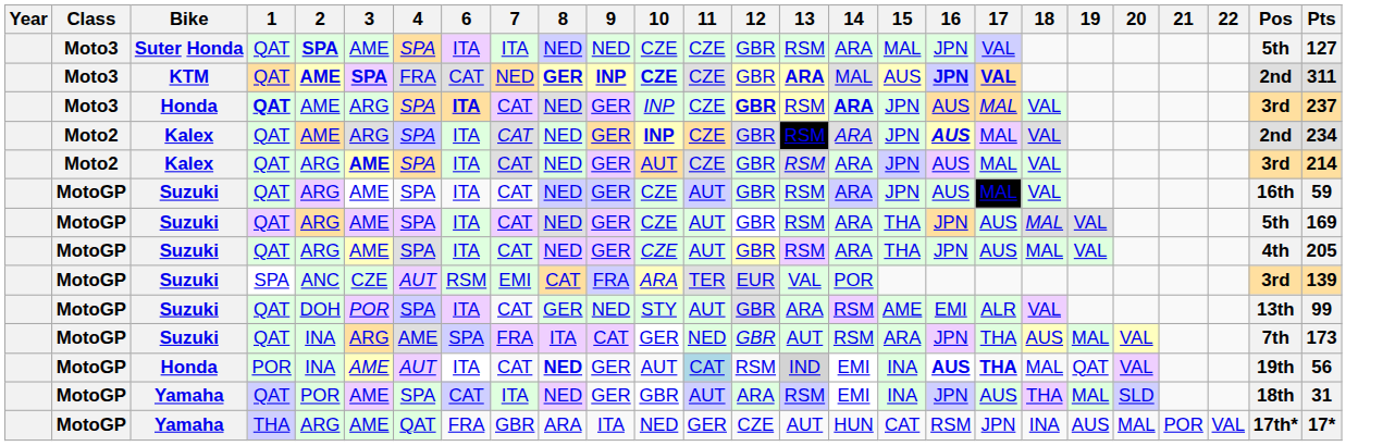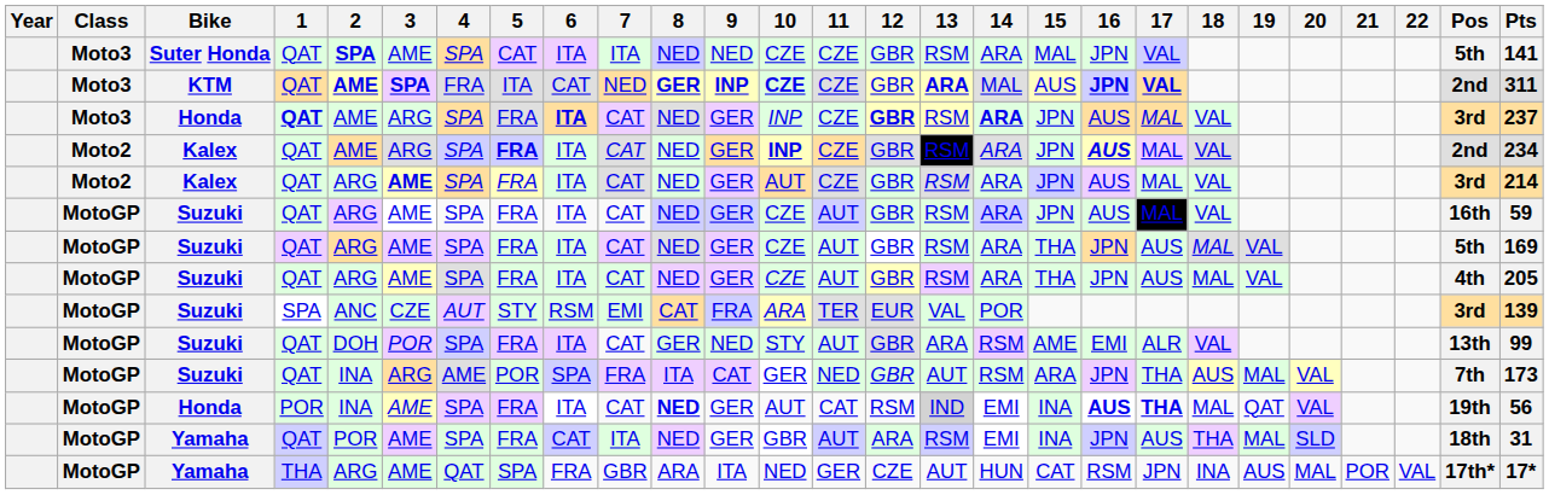 <table class="wikitable" style="text-align:center;">
 <tr>
 <th>Year</th>
 <th>Class</th>
 <th>Bike</th>
 <th>1</th>
 <th>2</th>
 <th>3</th>
 <th>4</th>
+<th>5</th>
 <th>6</th>
 <th>7</th>
 <th>8</th>
 <th>9</th>
 <th>10</th>
 <th>11</th>
 <th>12</th>
 <th>13</th>
 <th>14</th>
 <th>15</th>
 <th>16</th>
 <th>17</th>
 <th>18</th>
 <th>19</th>
 <th>20</th>
 <th>21</th>
 <th>22</th>
 <th>Pos</th>
 <th>Pts</th>
 </tr>
 <tr>
 <th></th>
 <th>Moto3</th>
 <th><a href='#'>Suter</a> <a href='#'>Honda</a></th>
 <td style="background:#dfffdf;"><a href='#'>QAT</a><br></td>
 <td style="background:#dfffdf;"><strong><a href='#'>SPA</a></strong><br></td>
 <td style="background:#DFFFDF;"><a href='#'>AME</a><br></td>
 <td style="background:#ffdf9f;"><em><a href='#'>SPA</a></em><br></td>
+<td style="background:#efcfff;"><a href='#'>CAT</a><br></td>
 <td style="background:#efcfff;"><a href='#'>ITA</a><br></td>
 <td style="background:#DFFFDF;"><a href='#'>ITA</a><br></td>
 <td style="background:#cfcfff;"><a href='#'>NED</a><br></td>
 <td style="background:#dfffdf;"><a href='#'>NED</a><br></td>
 <td style="background:#dfffdf;"><a href='#'>CZE</a><br></td>
 <td style="background:#dfffdf;"><a href='#'>CZE</a><br></td>
 <td style="background:#dfffdf;"><a href='#'>GBR</a><br></td>
 <td style="background:#dfffdf;"><a href='#'>RSM</a><br></td>
 <td style="background:#dfffdf;"><a href='#'>ARA</a><br></td>
 <td style="background:#dfffdf;"><a href='#'>MAL</a><br></td>
 <td style="background:#dfffdf;"><a href='#'>JPN</a><br></td>
 <td style="background:#cfcfff;"><a href='#'>VAL</a><br></td>
 <td></td>
 <td></td>
 <td></td>
 <td></td>
 <td></td>
 <th>5th</th>
-<th>127</th>
+<th>141</th>
 </tr>
 <tr>
 <th></th>
 <th>Moto3</th>
 <th><a href='#'>KTM</a></th>
 <td style="background:#ffdf9f;"><a href='#'>QAT</a><br></td>
 <td style="background:#ffffbf;"><strong><a href='#'>AME</a></strong><br></td>
 <td style="background:#efcfff;"><strong><a href='#'>SPA</a></strong><br></td>
 <td style="background:#dfdfdf;"><a href='#'>FRA</a><br></td>
+<td style="background:#dfdfdf;"><a href='#'>ITA</a><br></td>
 <td style="background:#dfdfdf;"><a href='#'>CAT</a><br></td>
 <td style="background:#ffdf9f;"><a href='#'>NED</a><br></td>
 <td style="background:#ffffbf;"><strong><a href='#'>GER</a></strong><br></td>
 <td style="background:#ffffbf;"><strong><a href='#'>INP</a></strong><br></td>
 <td style="background:#dfffdf;"><strong><a href='#'>CZE</a></strong><br></td>
 <td style="background:#dfdfdf;"><a href='#'>CZE</a><br></td>
 <td style="background:#ffffbf;"><a href='#'>GBR</a><br></td>
 <td style="background:#ffffbf;"><strong><a href='#'>ARA</a></strong><br></td>
 <td style="background:#dfdfdf;"><a href='#'>MAL</a><br></td>
 <td style="background:#ffffbf;"><a href='#'>AUS</a><br></td>
 <td style="background:#cfcfff;"><strong><a href='#'>JPN</a></strong><br></td>
 <td style="background:#ffdf9f;"><strong><a href='#'>VAL</a></strong><br></td>
 <td></td>
 <td></td>
 <td></td>
 <td></td>
 <td></td>
 <th style="background:#dfdfdf;">2nd</th>
 <th style="background:#dfdfdf;">311</th>
 </tr>
 <tr>
 <th></th>
 <th>Moto3</th>
 <th><a href='#'>Honda</a></th>
 <td style="background:#dfffdf;"><strong><a href='#'>QAT</a></strong><br></td>
 <td style="background:#dfffdf;"><a href='#'>AME</a><br></td>
 <td style="background:#dfffdf;"><a href='#'>ARG</a><br></td>
 <td style="background:#ffdf9f;"><em><a href='#'>SPA</a></em><br></td>
+<td style="background:#dfdfdf;"><a href='#'>FRA</a><br></td>
 <td style="background:#ffdf9f;"><strong><a href='#'>ITA</a></strong><br></td>
 <td style="background:#efcfff;"><a href='#'>CAT</a><br></td>
 <td style="background:#dfdfdf;"><a href='#'>NED</a><br></td>
 <td style="background:#efcfff;"><a href='#'>GER</a><br></td>
 <td style="background:#dfffdf;"><em><a href='#'>INP</a></em><br></td>
 <td style="background:#dfffdf;"><a href='#'>CZE</a><br></td>
 <td style="background:#ffffbf;"><strong><a href='#'>GBR</a></strong><br></td>
 <td style="background:#ffffbf;"><a href='#'>RSM</a><br></td>
 <td style="background:#dfffdf;"><strong><a href='#'>ARA</a></strong><br></td>
 <td style="background:#dfffdf;"><a href='#'>JPN</a><br></td>
 <td style="background:#ffdf9f;"><a href='#'>AUS</a><br></td>
 <td style="background:#ffdf9f;"><em><a href='#'>MAL</a></em><br></td>
 <td style="background:#dfffdf;"><a href='#'>VAL</a><br></td>
 <td></td>
 <td></td>
 <td></td>
 <td></td>
 <th style="background:#ffdf9f;">3rd</th>
 <th style="background:#ffdf9f;">237</th>
 </tr>
 <tr>
 <th></th>
 <th>Moto2</th>
 <th><a href='#'>Kalex</a></th>
 <td style="background:#dfffdf;"><a href='#'>QAT</a><br></td>
 <td style="background:#ffdf9f;"><a href='#'>AME</a><br></td>
 <td style="background:#dfdfdf;"><a href='#'>ARG</a><br></td>
 <td style="background:#cfcfff;"><em><a href='#'>SPA</a></em><br></td>
+<td style="background:#cfcfff;"><strong><a href='#'>FRA</a></strong><br></td>
 <td style="background:#dfffdf;"><a href='#'>ITA</a><br></td>
 <td style="background:#dfdfdf;"><em><a href='#'>CAT</a></em><br></td>
 <td style="background:#dfffdf;"><a href='#'>NED</a><br></td>
 <td style="background:#ffdf9f;"><a href='#'>GER</a><br></td>
 <td style="background:#ffffbf;"><strong><a href='#'>INP</a></strong><br></td>
 <td style="background:#ffdf9f;"><a href='#'>CZE</a><br></td>
 <td style="background:#dfdfdf;"><a href='#'>GBR</a><br></td>
 <td style="background:#000000; color:#FFFFFF;"><a href='#'><span>RSM</span></a><br></td>
 <td style="background:#dfdfdf;"><em><a href='#'>ARA</a></em><br></td>
 <td style="background:#dfffdf;"><a href='#'>JPN</a><br></td>
 <td style="background:#ffffbf;"><strong><em><a href='#'>AUS</a></em></strong><br></td>
 <td style="background:#efcfff;"><a href='#'>MAL</a><br></td>
 <td style="background:#dfdfdf;"><a href='#'>VAL</a><br></td>
 <td></td>
 <td></td>
 <td></td>
 <td></td>
 <th style="background:#dfdfdf;">2nd</th>
 <th style="background:#dfdfdf;">234</th>
 </tr>
 <tr>
 <th></th>
 <th>Moto2</th>
 <th><a href='#'>Kalex</a></th>
 <td style="background:#dfffdf;"><a href='#'>QAT</a><br></td>
 <td style="background:#dfffdf;"><a href='#'>ARG</a><br></td>
 <td style="background:#ffffbf;"><strong><a href='#'>AME</a></strong><br></td>
 <td style="background:#ffdf9f;"><em><a href='#'>SPA</a></em><br></td>
+<td style="background:#ffffbf;"><em><a href='#'>FRA</a></em><br></td>
 <td style="background:#dfffdf;"><a href='#'>ITA</a><br></td>
 <td style="background:#dfdfdf;"><a href='#'>CAT</a><br></td>
 <td style="background:#dfffdf;"><a href='#'>NED</a><br></td>
 <td style="background:#efcfff;"><a href='#'>GER</a><br></td>
 <td style="background:#ffdf9f;"><a href='#'>AUT</a><br></td>
 <td style="background:#dfdfdf;"><a href='#'>CZE</a><br></td>
 <td style="background:#dfffdf;"><a href='#'>GBR</a><br></td>
 <td style="background:#dfdfdf;"><em><a href='#'>RSM</a></em><br></td>
 <td style="background:#dfffdf;"><a href='#'>ARA</a><br></td>
 <td style="background:#cfcfff;"><a href='#'>JPN</a><br></td>
 <td style="background:#efcfff;"><a href='#'>AUS</a><br></td>
 <td style="background:#dfffdf;"><a href='#'>MAL</a><br></td>
 <td style="background:#dfffdf;"><a href='#'>VAL</a><br></td>
 <td></td>
 <td></td>
 <td></td>
 <td></td>
 <th style="background:#ffdf9f;">3rd</th>
 <th style="background:#ffdf9f;">214</th>
 </tr>
 <tr>
 <th></th>
 <th>MotoGP</th>
 <th><a href='#'>Suzuki</a></th>
 <td style="background:#dfffdf;"><a href='#'>QAT</a><br></td>
 <td style="background:#efcfff;"><a href='#'>ARG</a><br></td>
 <td style="background:#ffffff;"><a href='#'>AME</a><br></td>
 <td><a href='#'>SPA</a></td>
+<td><a href='#'>FRA</a></td>
 <td><a href='#'>ITA</a></td>
 <td><a href='#'>CAT</a></td>
 <td style="background:#cfcfff;"><a href='#'>NED</a><br></td>
 <td style="background:#cfcfff;"><a href='#'>GER</a><br></td>
 <td style="background:#dfffdf;"><a href='#'>CZE</a><br></td>
 <td style="background:#cfcfff;"><a href='#'>AUT</a><br></td>
 <td style="background:#dfffdf;"><a href='#'>GBR</a><br></td>
 <td style="background:#dfffdf;"><a href='#'>RSM</a><br></td>
 <td style="background:#cfcfff;"><a href='#'>ARA</a><br></td>
 <td style="background:#dfffdf;"><a href='#'>JPN</a><br></td>
 <td style="background:#dfffdf;"><a href='#'>AUS</a><br></td>
 <td style="background:#000000; color:#FFFFFF;"><a href='#'><span>MAL</span></a><br></td>
 <td style="background:#dfffdf;"><a href='#'>VAL</a><br></td>
 <td></td>
 <td></td>
 <td></td>
 <td></td>
 <th>16th</th>
 <th>59</th>
 </tr>
 <tr>
 <th></th>
 <th>MotoGP</th>
 <th><a href='#'>Suzuki</a></th>
 <td style="background:#efcfff;"><a href='#'>QAT</a><br></td>
 <td style="background:#ffdf9f;"><a href='#'>ARG</a><br></td>
 <td style="background:#efcfff;"><a href='#'>AME</a><br></td>
 <td style="background:#efcfff;"><a href='#'>SPA</a><br></td>
+<td style="background:#dfffdf;"><a href='#'>FRA</a><br></td>
 <td style="background:#dfffdf;"><a href='#'>ITA</a><br></td>
 <td style="background:#efcfff;"><a href='#'>CAT</a><br></td>
 <td style="background:#dfdfdf;"><a href='#'>NED</a><br></td>
 <td style="background:#efcfff;"><a href='#'>GER</a><br></td>
 <td style="background:#dfffdf;"><a href='#'>CZE</a><br></td>
 <td style="background:#dfffdf;"><a href='#'>AUT</a><br></td>
 <td style="background:#ffffff;"><a href='#'>GBR</a><br></td>
 <td style="background:#dfffdf;"><a href='#'>RSM</a><br></td>
 <td style="background:#dfffdf;"><a href='#'>ARA</a><br></td>
 <td style="background:#dfffdf;"><a href='#'>THA</a><br></td>
 <td style="background:#ffdf9f;"><a href='#'>JPN</a><br></td>
 <td style="background:#dfffdf;"><a href='#'>AUS</a><br></td>
 <td style="background:#dfdfdf;"><em><a href='#'>MAL</a></em><br></td>
 <td style="background:#dfdfdf;"><a href='#'>VAL</a><br></td>
 <td></td>
 <td></td>
 <td></td>
 <th>5th</th>
 <th>169</th>
 </tr>
 <tr>
 <th></th>
 <th>MotoGP</th>
 <th><a href='#'>Suzuki</a></th>
 <td style="background:#dfffdf;"><a href='#'>QAT</a><br></td>
 <td style="background:#dfffdf;"><a href='#'>ARG</a><br></td>
 <td style="background:#ffffbf;"><a href='#'>AME</a><br></td>
 <td style="background:#dfdfdf;"><a href='#'>SPA</a><br></td>
+<td style="background:#dfffdf;"><a href='#'>FRA</a><br></td>
 <td style="background:#dfffdf;"><a href='#'>ITA</a><br></td>
 <td style="background:#dfffdf;"><a href='#'>CAT</a><br></td>
 <td style="background:#efcfff;"><a href='#'>NED</a><br></td>
 <td style="background:#efcfff;"><a href='#'>GER</a><br></td>
 <td style="background:#dfffdf;"><em><a href='#'>CZE</a></em><br></td>
 <td style="background:#dfffdf;"><a href='#'>AUT</a><br></td>
 <td style="background:#ffffbf;"><a href='#'>GBR</a><br></td>
 <td style="background:#efcfff;"><a href='#'>RSM</a><br></td>
 <td style="background:#dfffdf;"><a href='#'>ARA</a><br></td>
 <td style="background:#dfffdf;"><a href='#'>THA</a><br></td>
 <td style="background:#dfffdf;"><a href='#'>JPN</a><br></td>
 <td style="background:#dfffdf;"><a href='#'>AUS</a><br></td>
 <td style="background:#dfffdf;"><a href='#'>MAL</a><br></td>
 <td style="background:#dfffdf;"><a href='#'>VAL</a><br></td>
 <td></td>
 <td></td>
 <td></td>
 <th>4th</th>
 <th>205</th>
 </tr>
 <tr>
 <th></th>
 <th>MotoGP</th>
 <th><a href='#'>Suzuki</a></th>
 <td style="background:#ffffff;"><a href='#'>SPA</a><br></td>
 <td style="background:#dfffdf;"><a href='#'>ANC</a><br></td>
 <td style="background:#dfffdf;"><a href='#'>CZE</a><br></td>
 <td style="background:#efcfff;"><em><a href='#'>AUT</a></em><br></td>
+<td style="background:#dfffdf;"><a href='#'>STY</a><br></td>
 <td style="background:#dfffdf;"><a href='#'>RSM</a><br></td>
 <td style="background:#dfffdf;"><a href='#'>EMI</a><br></td>
 <td style="background:#ffdf9f;"><a href='#'>CAT</a><br></td>
 <td style="background:#cfcfff;"><a href='#'>FRA</a><br></td>
 <td style="background:#ffffbf;"><em><a href='#'>ARA</a></em><br></td>
 <td style="background:#dfdfdf;"><a href='#'>TER</a><br></td>
 <td style="background:#dfdfdf;"><a href='#'>EUR</a><br></td>
 <td style="background:#dfffdf;"><a href='#'>VAL</a><br></td>
 <td style="background:#dfffdf;"><a href='#'>POR</a><br></td>
 <td></td>
 <td></td>
 <td></td>
 <td></td>
 <td></td>
 <td></td>
 <td></td>
 <td></td>
 <th style="background:#ffdf9f;">3rd</th>
 <th style="background:#ffdf9f;">139</th>
 </tr>
 <tr>
 <th></th>
 <th>MotoGP</th>
 <th><a href='#'>Suzuki</a></th>
 <td style="background:#dfffdf;"><a href='#'>QAT</a><br></td>
 <td style="background:#dfffdf;"><a href='#'>DOH</a><br></td>
 <td style="background:#efcfff;"><em><a href='#'>POR</a></em><br></td>
 <td style="background:#cfcfff;"><a href='#'>SPA</a><br></td>
+<td style="background:#efcfff;"><a href='#'>FRA</a><br></td>
 <td style="background:#efcfff;"><a href='#'>ITA</a><br></td>
 <td><a href='#'>CAT</a></td>
 <td style="background:#dfffdf;"><a href='#'>GER</a><br></td>
 <td style="background:#dfffdf;"><a href='#'>NED</a><br></td>
 <td style="background:#dfffdf;"><a href='#'>STY</a><br></td>
 <td style="background:#dfffdf;"><a href='#'>AUT</a><br></td>
 <td style="background:#dfdfdf;"><a href='#'>GBR</a><br></td>
 <td style="background:#dfffdf;"><a href='#'>ARA</a><br></td>
 <td style="background:#efcfff;"><a href='#'>RSM</a><br></td>
 <td style="background:#dfffdf;"><a href='#'>AME</a><br></td>
 <td style="background:#dfffdf;"><a href='#'>EMI</a><br></td>
 <td style="background:#dfffdf;"><a href='#'>ALR</a><br></td>
 <td style="background:#efcfff;"><a href='#'>VAL</a><br></td>
 <td></td>
 <td></td>
 <td></td>
 <td></td>
 <th>13th</th>
 <th>99</th>
 </tr>
 <tr>
 <th></th>
 <th>MotoGP</th>
 <th><a href='#'>Suzuki</a></th>
 <td style="background:#dfffdf;"><a href='#'>QAT</a><br></td>
 <td style="background:#dfffdf;"><a href='#'>INA</a><br></td>
 <td style="background:#ffdf9f;"><a href='#'>ARG</a><br></td>
 <td style="background:#dfdfdf;"><a href='#'>AME</a><br></td>
+<td style="background:#dfffdf;"><a href='#'>POR</a><br></td>
 <td style="background:#cfcfff;"><a href='#'>SPA</a><br></td>
 <td style="background:#efcfff;"><a href='#'>FRA</a><br></td>
 <td style="background:#efcfff;"><a href='#'>ITA</a><br></td>
 <td style="background:#efcfff;"><a href='#'>CAT</a><br></td>
 <td style="background:#ffffff;"><a href='#'>GER</a><br></td>
 <td style="background:#dfffdf;"><a href='#'>NED</a><br></td>
 <td style="background:#dfffdf;"><em><a href='#'>GBR</a></em><br></td>
 <td style="background:#dfffdf;"><a href='#'>AUT</a><br></td>
 <td style="background:#dfffdf;"><a href='#'>RSM</a><br></td>
 <td style="background:#dfffdf;"><a href='#'>ARA</a><br></td>
 <td style="background:#efcfff;"><a href='#'>JPN</a><br></td>
 <td style="background:#dfffdf;"><a href='#'>THA</a><br></td>
 <td style="background:#ffffbf;"><a href='#'>AUS</a><br></td>
 <td style="background:#dfffdf;"><a href='#'>MAL</a><br></td>
 <td style="background:#ffffbf;"><a href='#'>VAL</a><br></td>
 <td></td>
 <td></td>
 <th>7th</th>
 <th>173</th>
 </tr>
 <tr>
 <th></th>
 <th>MotoGP</th>
 <th><a href='#'>Honda</a></th>
 <td style="background:#DFFFDF;"><a href='#'>POR</a><br></td>
 <td style="background:#dfffdf;"><a href='#'>INA</a><br></td>
 <td style="background:#FFFFBF;"><em><a href='#'>AME</a></em><br></td>
-<td style="background:#efcfff;"><em><a href='#'>AUT</a></em><br></td>
+<td style="background:#EFCFFF;"><a href='#'>SPA</a><br></td>
+<td style="background:#EFCFFF;"><a href='#'>FRA</a><br></td>
 <td style="background:#FFFFFF;"><a href='#'>ITA</a><br></td>
 <td><a href='#'>CAT</a></td>
 <td><strong><a href='#'>NED</a></strong></td>
 <td><a href='#'>GER</a></td>
 <td><a href='#'>AUT</a></td>
-<td style="background: lightblue;"><a href='#'>CAT</a></td>
+<td><a href='#'>CAT</a></td>
 <td><a href='#'>RSM</a></td>
 <td style="background: lightgrey;"><a href='#'>IND</a></td>
 <td style="background:#FFFFFF;"><a href='#'>EMI</a><br></td>
 <td style="background:#DFFFDF;"><a href='#'>INA</a><br></td>
 <td style="background:#FFFFFF;"><strong><a href='#'>AUS</a><br></strong></td>
 <td><strong><a href='#'>THA</a></strong></td>
 <td><a href='#'>MAL</a></td>
 <td><a href='#'>QAT</a></td>
 <td style="background:#EFCFFF;"><a href='#'>VAL</a><br></td>
 <td></td>
 <td></td>
 <th>19th</th>
 <th>56</th>
 </tr>
 <tr>
 <th></th>
 <th>MotoGP</th>
 <th><a href='#'>Yamaha</a></th>
 <td style="background:#CFCFFF;"><a href='#'>QAT</a><br></td>
 <td style="background:#DFFFDF;"><a href='#'>POR</a><br></td>
 <td style="background:#EFCFFF;"><a href='#'>AME</a><br></td>
 <td style="background:#DFFFDF;"><a href='#'>SPA</a><br></td>
+<td style="background:#DFFFDF;"><a href='#'>FRA</a><br></td>
 <td style="background:#CFCFFF;"><a href='#'>CAT</a><br></td>
 <td style="background:#DFFFDF;"><a href='#'>ITA</a><br></td>
 <td style="background:#EFCFFF;"><a href='#'>NED</a><br></td>
 <td><a href='#'>GER</a></td>
 <td style="background:#FFFFFF;"><a href='#'>GBR</a><br></td>
 <td style="background:#CFCFFF;"><a href='#'>AUT</a><br></td>
 <td style="background:#DFFFDF;"><a href='#'>ARA</a><br></td>
 <td style="background:#CFCFFF;"><a href='#'>RSM</a><br></td>
 <td style="background:#FFFFFF;"><a href='#'>EMI</a><br></td>
 <td style="background:#DFFFDF;"><a href='#'>INA</a><br></td>
 <td style="background:#CFCFFF;"><a href='#'>JPN</a><br></td>
 <td style="background:#DFFFDF;"><a href='#'>AUS</a><br></td>
 <td style="background:#EFCFFF;"><a href='#'>THA</a><br></td>
 <td style="background:#DFFFDF;"><a href='#'>MAL</a><br></td>
 <td style="background:#CFCFFF;"><a href='#'>SLD</a><br></td>
 <td></td>
 <td></td>
 <th>18th</th>
 <th>31</th>
 </tr>
 <tr>
 <th></th>
 <th>MotoGP</th>
 <th><a href='#'>Yamaha</a></th>
 <td style="background:#CFCFFF;"><a href='#'>THA</a><br></td>
 <td style="background:#DFFFDF;"><a href='#'>ARG</a><br></td>
 <td style="background:#DFFFDF;"><a href='#'>AME</a><br></td>
 <td style="background:#DFFFDF;"><a href='#'>QAT</a><br></td>
+<td style="background:#DFFFDF;"><a href='#'>SPA</a><br></td>
 <td style="background:#;"><a href='#'>FRA</a><br></td>
 <td style="background:#;"><a href='#'>GBR</a><br></td>
 <td style="background:#;"><a href='#'>ARA</a><br></td>
 <td style="background:#;"><a href='#'>ITA</a><br></td>
 <td style="background:#;"><a href='#'>NED</a><br></td>
 <td style="background:#;"><a href='#'>GER</a><br></td>
 <td style="background:#;"><a href='#'>CZE</a><br></td>
 <td style="background:#;"><a href='#'>AUT</a><br></td>
 <td style="background:#;"><a href='#'>HUN</a><br></td>
 <td style="background:#;"><a href='#'>CAT</a><br></td>
 <td style="background:#;"><a href='#'>RSM</a><br></td>
 <td style="background:#;"><a href='#'>JPN</a><br></td>
 <td style="background:#;"><a href='#'>INA</a><br></td>
 <td style="background:#;"><a href='#'>AUS</a><br></td>
 <td style="background:#;"><a href='#'>MAL</a><br></td>
 <td style="background:#;"><a href='#'>POR</a><br></td>
 <td style="background:#;"><a href='#'>VAL</a><br></td>
 <th>17th*</th>
 <th>17*</th>
 </tr>
 </table>
